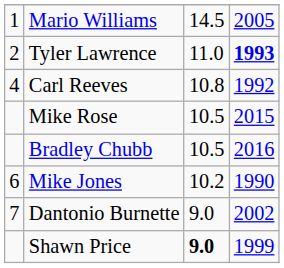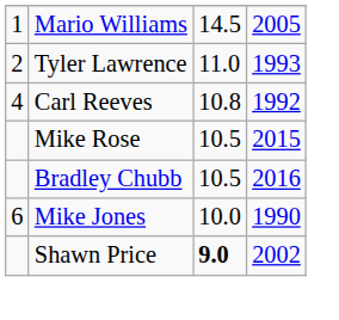 <table class="wikitable">
 <tr>
 </tr>
 <tr>
 <td>1</td>
 <td><a href='#'>Mario Williams</a></td>
 <td>14.5</td>
 <td><a href='#'>2005</a></td>
 </tr>
 <tr>
 <td>2</td>
 <td>Tyler Lawrence</td>
 <td>11.0</td>
-<td><strong><a href='#'>1993</a></strong></td>
+<td><a href='#'>1993</a></td>
 </tr>
 <tr>
 <td>4</td>
 <td>Carl Reeves</td>
 <td>10.8</td>
 <td><a href='#'>1992</a></td>
 </tr>
 <tr>
 <td></td>
 <td>Mike Rose</td>
 <td>10.5</td>
 <td><a href='#'>2015</a></td>
 </tr>
 <tr>
 <td></td>
 <td><a href='#'>Bradley Chubb</a></td>
 <td>10.5</td>
 <td><a href='#'>2016</a></td>
 </tr>
 <tr>
 <td>6</td>
 <td><a href='#'>Mike Jones</a></td>
-<td>10.2</td>
+<td>10.0</td>
 <td><a href='#'>1990</a></td>
-</tr>
-<tr>
-<td>7</td>
-<td>Dantonio Burnette</td>
-<td>9.0</td>
-<td><a href='#'>2002</a></td>
 </tr>
 <tr>
 <td></td>
 <td>Shawn Price</td>
 <td><strong>9.0</strong></td>
-<td><a href='#'>1999</a></td>
+<td><a href='#'>2002</a></td>
 </tr>
 </table>
